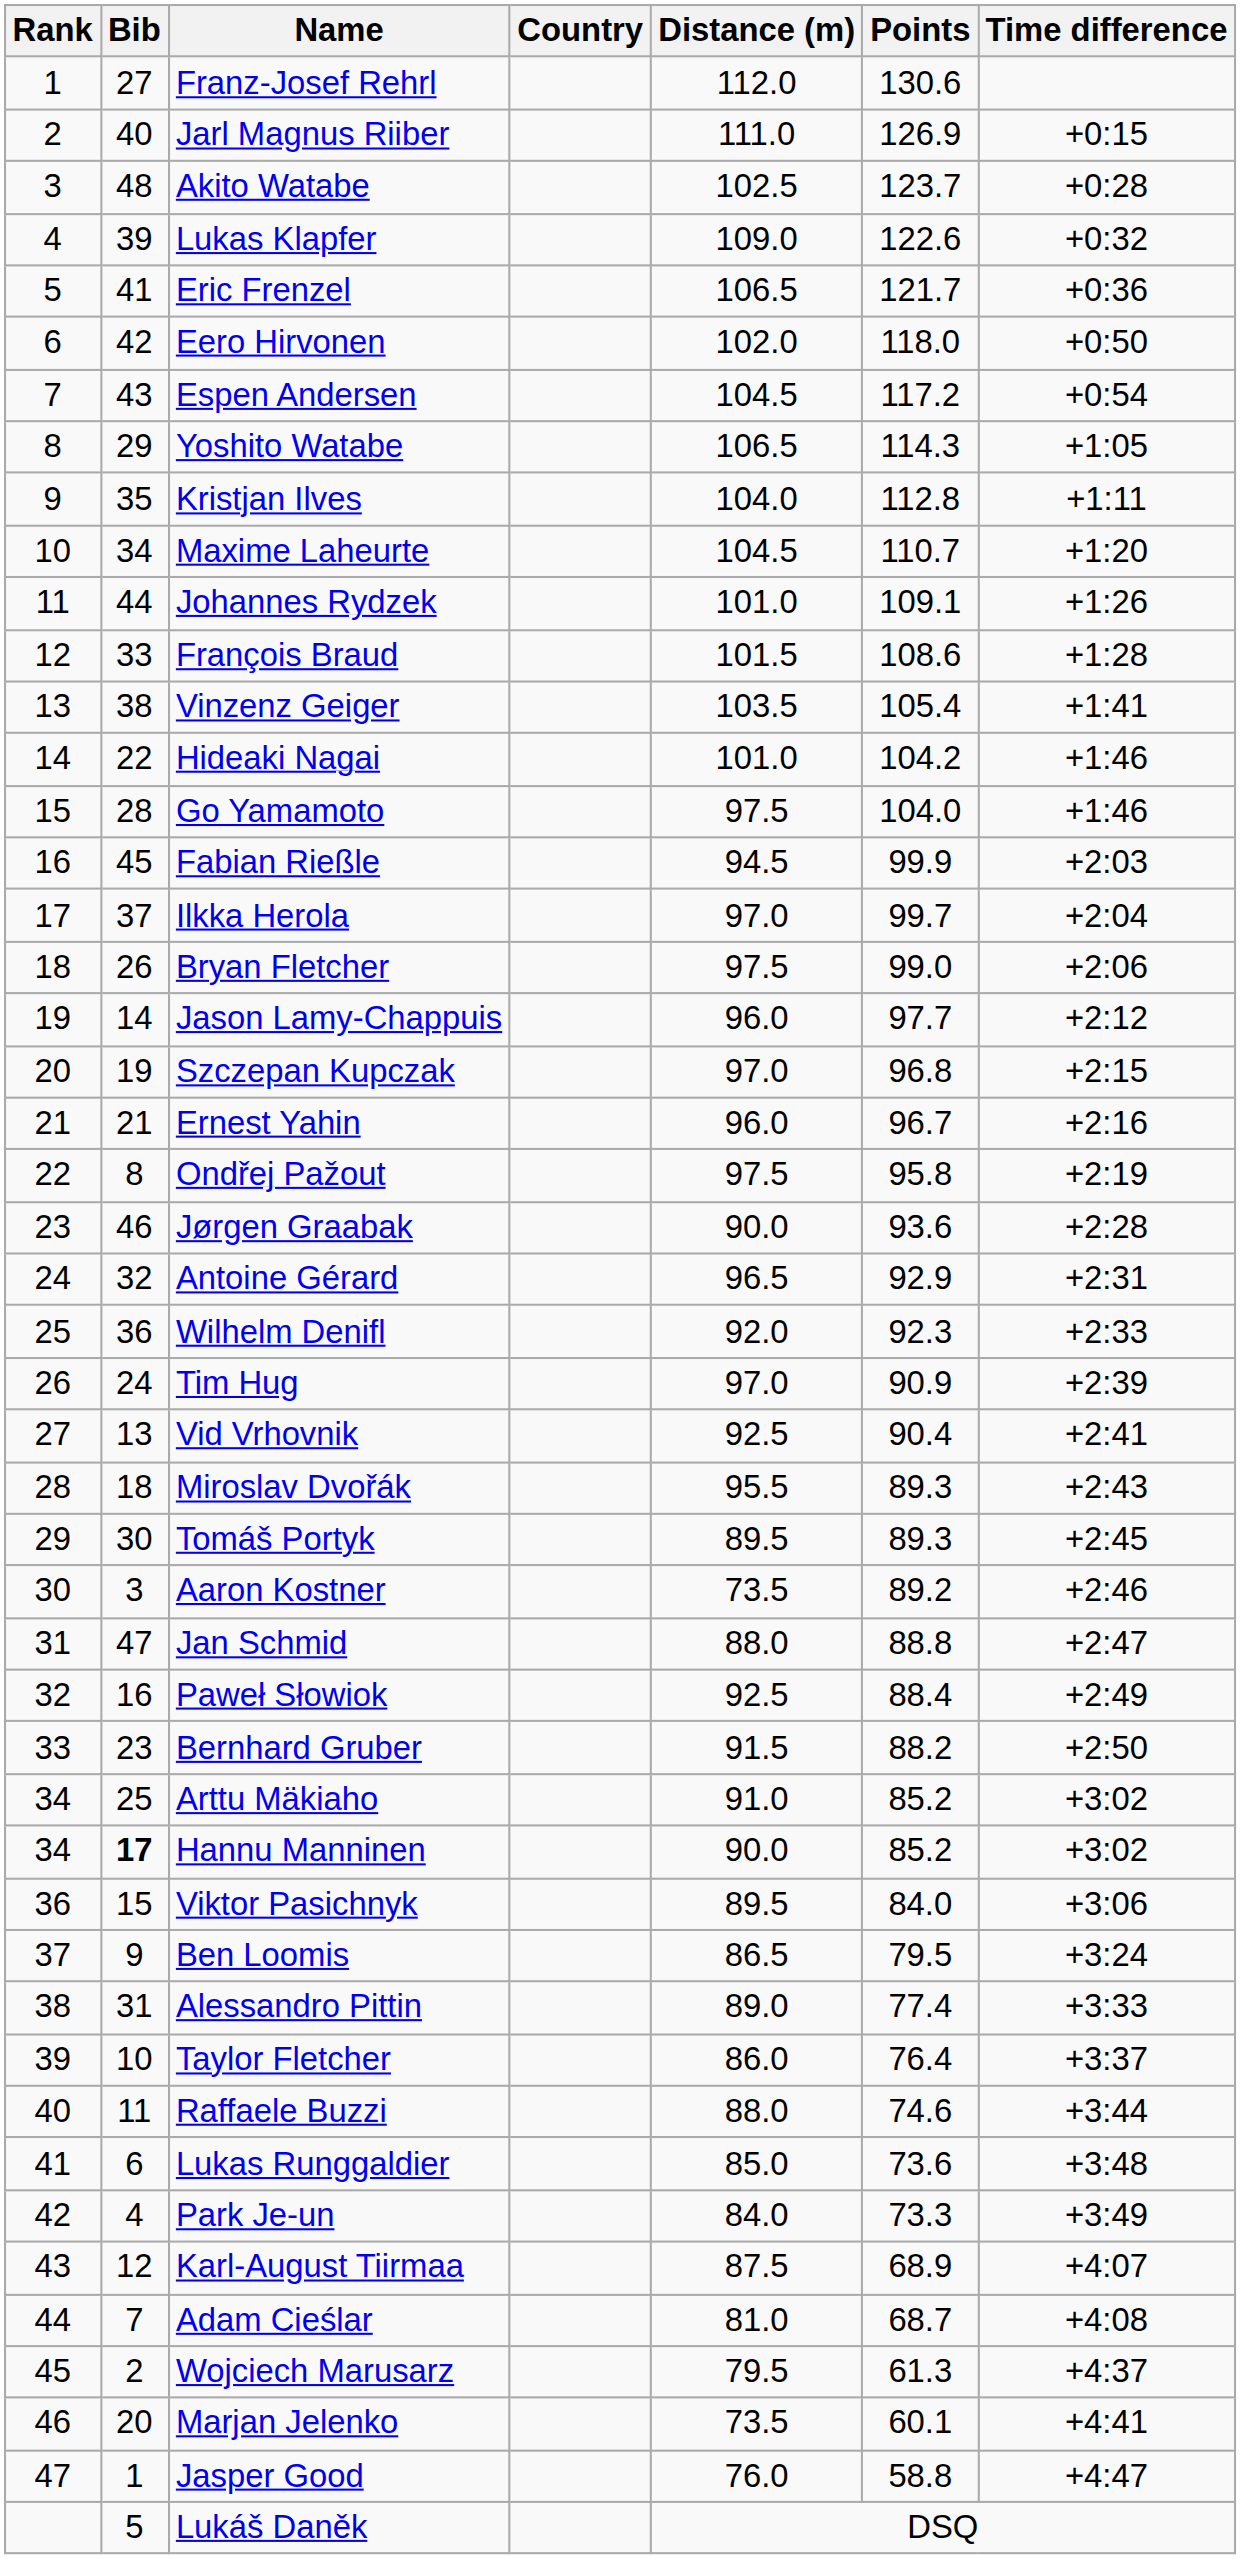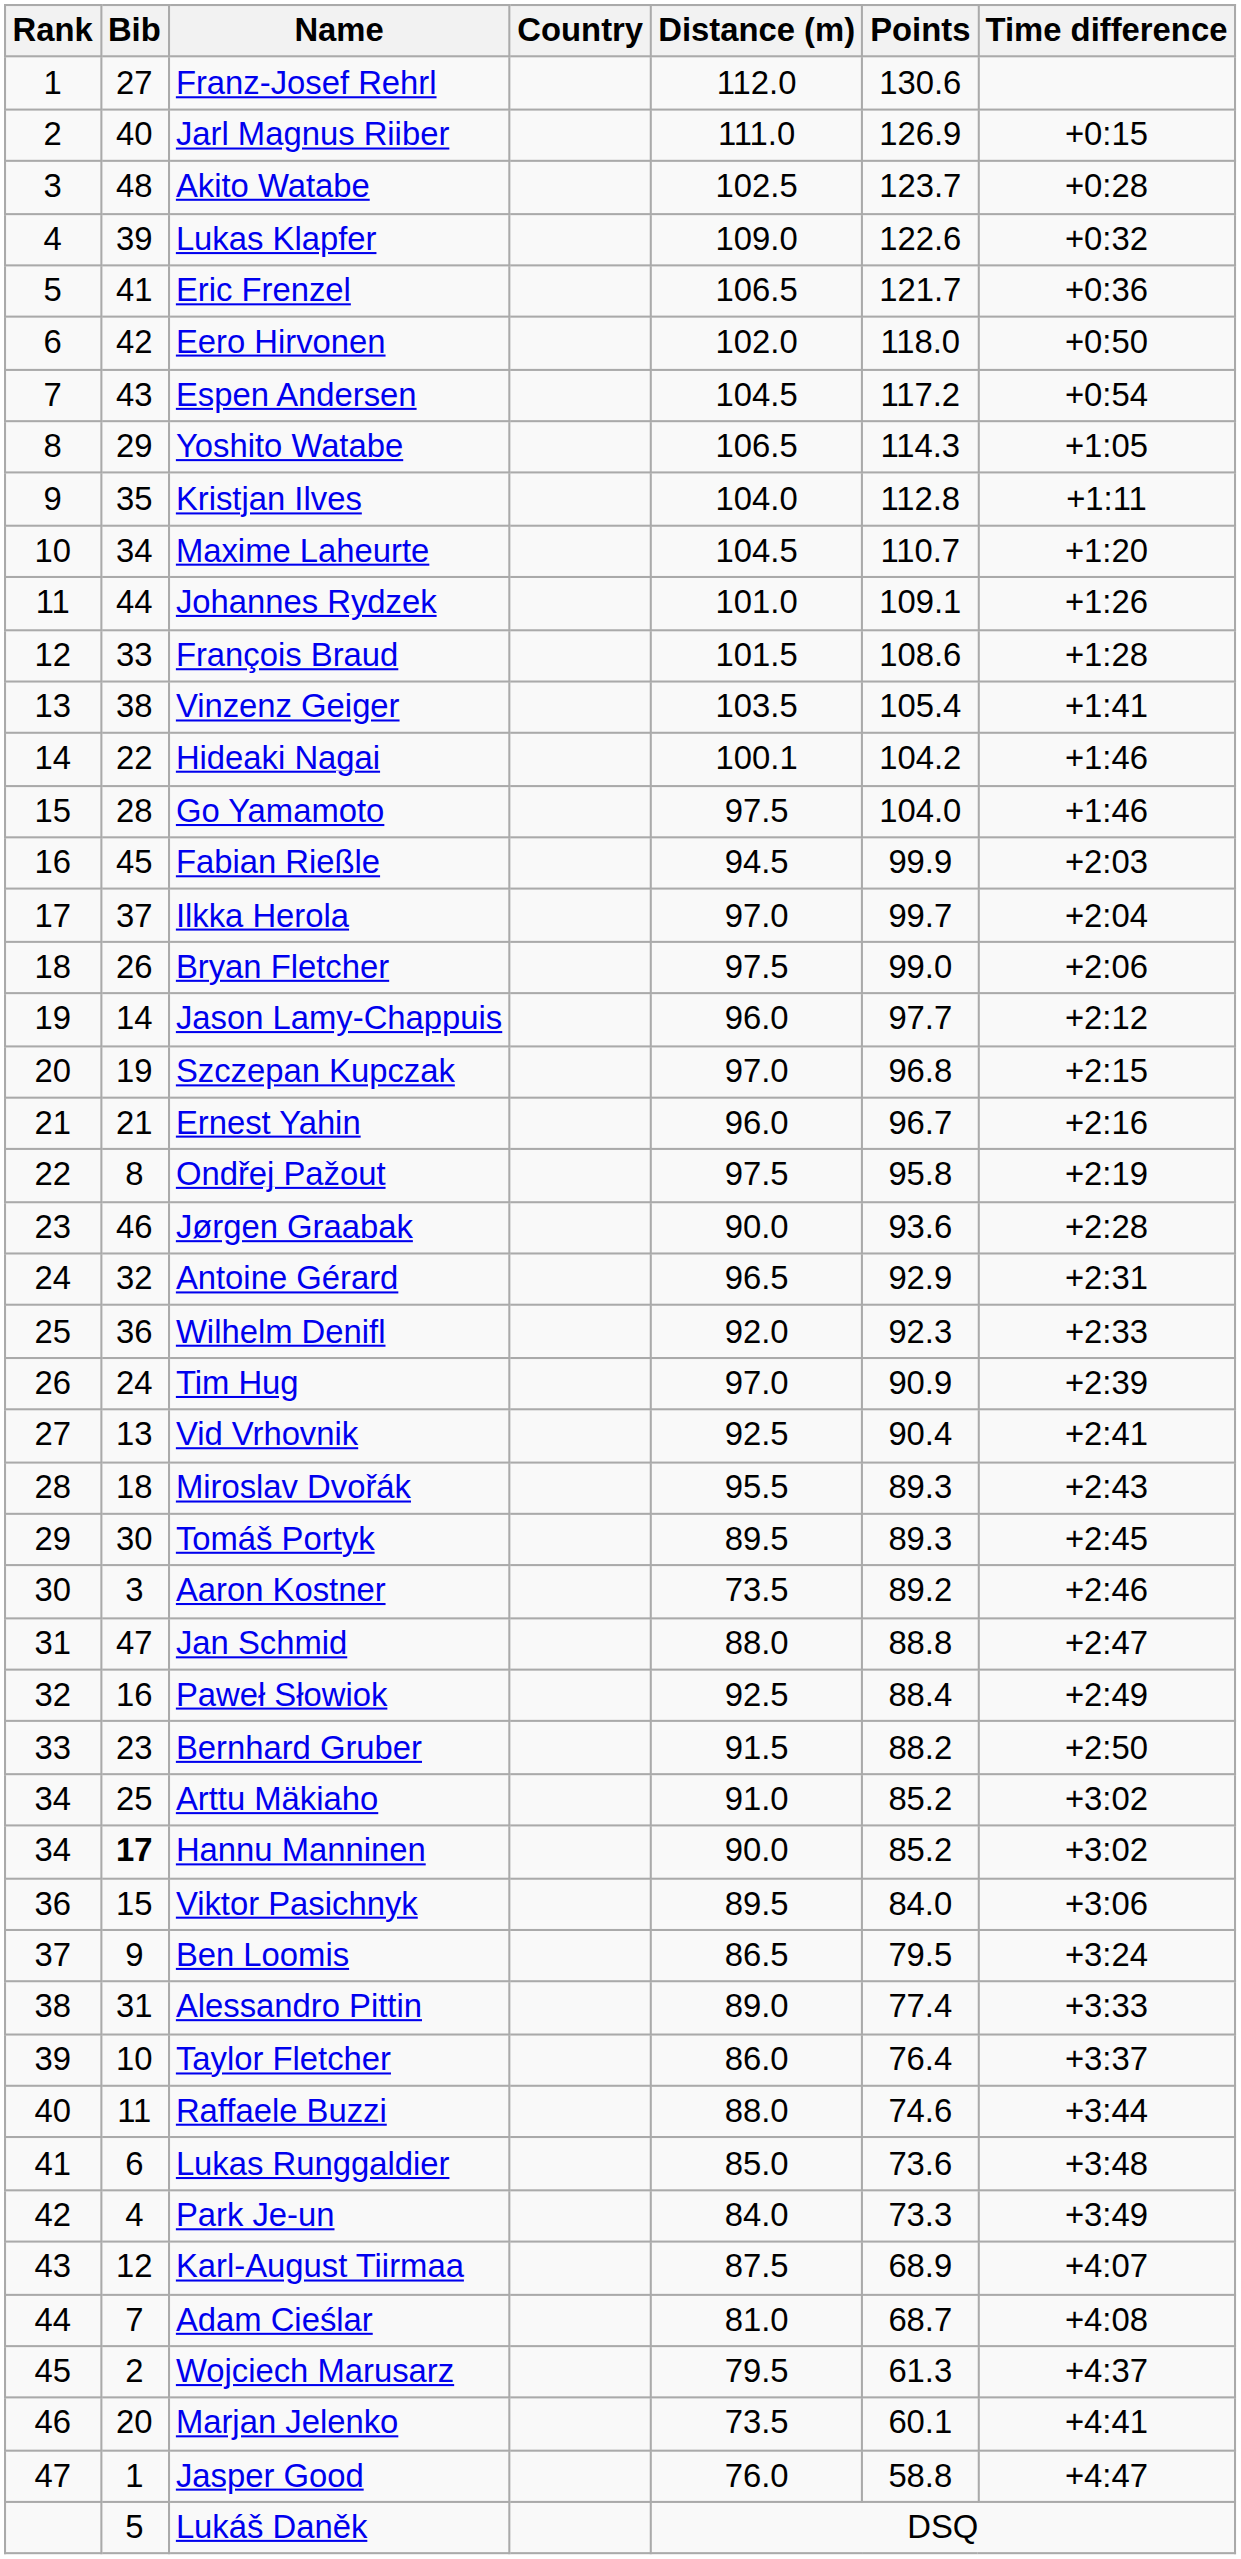 <table class="wikitable sortable" style="text-align:center">
 <tr>
 <th>Rank</th>
 <th>Bib</th>
 <th>Name</th>
 <th>Country</th>
 <th>Distance (m)</th>
 <th>Points</th>
 <th>Time difference</th>
 </tr>
 <tr>
 <td>1</td>
 <td>27</td>
 <td align="left"><a href='#'>Franz-Josef Rehrl</a></td>
 <td align="left"></td>
 <td>112.0</td>
 <td>130.6</td>
 <td></td>
 </tr>
 <tr>
 <td>2</td>
 <td>40</td>
 <td align="left"><a href='#'>Jarl Magnus Riiber</a></td>
 <td align="left"></td>
 <td>111.0</td>
 <td>126.9</td>
 <td>+0:15</td>
 </tr>
 <tr>
 <td>3</td>
 <td>48</td>
 <td align="left"><a href='#'>Akito Watabe</a></td>
 <td align="left"></td>
 <td>102.5</td>
 <td>123.7</td>
 <td>+0:28</td>
 </tr>
 <tr>
 <td>4</td>
 <td>39</td>
 <td align="left"><a href='#'>Lukas Klapfer</a></td>
 <td align="left"></td>
 <td>109.0</td>
 <td>122.6</td>
 <td>+0:32</td>
 </tr>
 <tr>
 <td>5</td>
 <td>41</td>
 <td align="left"><a href='#'>Eric Frenzel</a></td>
 <td align="left"></td>
 <td>106.5</td>
 <td>121.7</td>
 <td>+0:36</td>
 </tr>
 <tr>
 <td>6</td>
 <td>42</td>
 <td align="left"><a href='#'>Eero Hirvonen</a></td>
 <td align="left"></td>
 <td>102.0</td>
 <td>118.0</td>
 <td>+0:50</td>
 </tr>
 <tr>
 <td>7</td>
 <td>43</td>
 <td align="left"><a href='#'>Espen Andersen</a></td>
 <td align="left"></td>
 <td>104.5</td>
 <td>117.2</td>
 <td>+0:54</td>
 </tr>
 <tr>
 <td>8</td>
 <td>29</td>
 <td align="left"><a href='#'>Yoshito Watabe</a></td>
 <td align="left"></td>
 <td>106.5</td>
 <td>114.3</td>
 <td>+1:05</td>
 </tr>
 <tr>
 <td>9</td>
 <td>35</td>
 <td align="left"><a href='#'>Kristjan Ilves</a></td>
 <td align="left"></td>
 <td>104.0</td>
 <td>112.8</td>
 <td>+1:11</td>
 </tr>
 <tr>
 <td>10</td>
 <td>34</td>
 <td align="left"><a href='#'>Maxime Laheurte</a></td>
 <td align="left"></td>
 <td>104.5</td>
 <td>110.7</td>
 <td>+1:20</td>
 </tr>
 <tr>
 <td>11</td>
 <td>44</td>
 <td align="left"><a href='#'>Johannes Rydzek</a></td>
 <td align="left"></td>
 <td>101.0</td>
 <td>109.1</td>
 <td>+1:26</td>
 </tr>
 <tr>
 <td>12</td>
 <td>33</td>
 <td align="left"><a href='#'>François Braud</a></td>
 <td align="left"></td>
 <td>101.5</td>
 <td>108.6</td>
 <td>+1:28</td>
 </tr>
 <tr>
 <td>13</td>
 <td>38</td>
 <td align="left"><a href='#'>Vinzenz Geiger</a></td>
 <td align="left"></td>
 <td>103.5</td>
 <td>105.4</td>
 <td>+1:41</td>
 </tr>
 <tr>
 <td>14</td>
 <td>22</td>
 <td align="left"><a href='#'>Hideaki Nagai</a></td>
 <td align="left"></td>
-<td>101.0</td>
+<td>100.1</td>
 <td>104.2</td>
 <td>+1:46</td>
 </tr>
 <tr>
 <td>15</td>
 <td>28</td>
 <td align="left"><a href='#'>Go Yamamoto</a></td>
 <td align="left"></td>
 <td>97.5</td>
 <td>104.0</td>
 <td>+1:46</td>
 </tr>
 <tr>
 <td>16</td>
 <td>45</td>
 <td align="left"><a href='#'>Fabian Rießle</a></td>
 <td align="left"></td>
 <td>94.5</td>
 <td>99.9</td>
 <td>+2:03</td>
 </tr>
 <tr>
 <td>17</td>
 <td>37</td>
 <td align="left"><a href='#'>Ilkka Herola</a></td>
 <td align="left"></td>
 <td>97.0</td>
 <td>99.7</td>
 <td>+2:04</td>
 </tr>
 <tr>
 <td>18</td>
 <td>26</td>
 <td align="left"><a href='#'>Bryan Fletcher</a></td>
 <td align="left"></td>
 <td>97.5</td>
 <td>99.0</td>
 <td>+2:06</td>
 </tr>
 <tr>
 <td>19</td>
 <td>14</td>
 <td align="left"><a href='#'>Jason Lamy-Chappuis</a></td>
 <td align="left"></td>
 <td>96.0</td>
 <td>97.7</td>
 <td>+2:12</td>
 </tr>
 <tr>
 <td>20</td>
 <td>19</td>
 <td align="left"><a href='#'>Szczepan Kupczak</a></td>
 <td align="left"></td>
 <td>97.0</td>
 <td>96.8</td>
 <td>+2:15</td>
 </tr>
 <tr>
 <td>21</td>
 <td>21</td>
 <td align="left"><a href='#'>Ernest Yahin</a></td>
 <td align="left"></td>
 <td>96.0</td>
 <td>96.7</td>
 <td>+2:16</td>
 </tr>
 <tr>
 <td>22</td>
 <td>8</td>
 <td align="left"><a href='#'>Ondřej Pažout</a></td>
 <td align="left"></td>
 <td>97.5</td>
 <td>95.8</td>
 <td>+2:19</td>
 </tr>
 <tr>
 <td>23</td>
 <td>46</td>
 <td align="left"><a href='#'>Jørgen Graabak</a></td>
 <td align="left"></td>
 <td>90.0</td>
 <td>93.6</td>
 <td>+2:28</td>
 </tr>
 <tr>
 <td>24</td>
 <td>32</td>
 <td align="left"><a href='#'>Antoine Gérard</a></td>
 <td align="left"></td>
 <td>96.5</td>
 <td>92.9</td>
 <td>+2:31</td>
 </tr>
 <tr>
 <td>25</td>
 <td>36</td>
 <td align="left"><a href='#'>Wilhelm Denifl</a></td>
 <td align="left"></td>
 <td>92.0</td>
 <td>92.3</td>
 <td>+2:33</td>
 </tr>
 <tr>
 <td>26</td>
 <td>24</td>
 <td align="left"><a href='#'>Tim Hug</a></td>
 <td align="left"></td>
 <td>97.0</td>
 <td>90.9</td>
 <td>+2:39</td>
 </tr>
 <tr>
 <td>27</td>
 <td>13</td>
 <td align="left"><a href='#'>Vid Vrhovnik</a></td>
 <td align="left"></td>
 <td>92.5</td>
 <td>90.4</td>
 <td>+2:41</td>
 </tr>
 <tr>
 <td>28</td>
 <td>18</td>
 <td align="left"><a href='#'>Miroslav Dvořák</a></td>
 <td align="left"></td>
 <td>95.5</td>
 <td>89.3</td>
 <td>+2:43</td>
 </tr>
 <tr>
 <td>29</td>
 <td>30</td>
 <td align="left"><a href='#'>Tomáš Portyk</a></td>
 <td align="left"></td>
 <td>89.5</td>
 <td>89.3</td>
 <td>+2:45</td>
 </tr>
 <tr>
 <td>30</td>
 <td>3</td>
 <td align="left"><a href='#'>Aaron Kostner</a></td>
 <td align="left"></td>
 <td>73.5</td>
 <td>89.2</td>
 <td>+2:46</td>
 </tr>
 <tr>
 <td>31</td>
 <td>47</td>
 <td align="left"><a href='#'>Jan Schmid</a></td>
 <td align="left"></td>
 <td>88.0</td>
 <td>88.8</td>
 <td>+2:47</td>
 </tr>
 <tr>
 <td>32</td>
 <td>16</td>
 <td align="left"><a href='#'>Paweł Słowiok</a></td>
 <td align="left"></td>
 <td>92.5</td>
 <td>88.4</td>
 <td>+2:49</td>
 </tr>
 <tr>
 <td>33</td>
 <td>23</td>
 <td align="left"><a href='#'>Bernhard Gruber</a></td>
 <td align="left"></td>
 <td>91.5</td>
 <td>88.2</td>
 <td>+2:50</td>
 </tr>
 <tr>
 <td>34</td>
 <td>25</td>
 <td align="left"><a href='#'>Arttu Mäkiaho</a></td>
 <td align="left"></td>
 <td>91.0</td>
 <td>85.2</td>
 <td>+3:02</td>
 </tr>
 <tr>
 <td>34</td>
 <td><strong>17</strong></td>
 <td align="left"><a href='#'>Hannu Manninen</a></td>
 <td align="left"></td>
 <td>90.0</td>
 <td>85.2</td>
 <td>+3:02</td>
 </tr>
 <tr>
 <td>36</td>
 <td>15</td>
 <td align="left"><a href='#'>Viktor Pasichnyk</a></td>
 <td align="left"></td>
 <td>89.5</td>
 <td>84.0</td>
 <td>+3:06</td>
 </tr>
 <tr>
 <td>37</td>
 <td>9</td>
 <td align="left"><a href='#'>Ben Loomis</a></td>
 <td align="left"></td>
 <td>86.5</td>
 <td>79.5</td>
 <td>+3:24</td>
 </tr>
 <tr>
 <td>38</td>
 <td>31</td>
 <td align="left"><a href='#'>Alessandro Pittin</a></td>
 <td align="left"></td>
 <td>89.0</td>
 <td>77.4</td>
 <td>+3:33</td>
 </tr>
 <tr>
 <td>39</td>
 <td>10</td>
 <td align="left"><a href='#'>Taylor Fletcher</a></td>
 <td align="left"></td>
 <td>86.0</td>
 <td>76.4</td>
 <td>+3:37</td>
 </tr>
 <tr>
 <td>40</td>
 <td>11</td>
 <td align="left"><a href='#'>Raffaele Buzzi</a></td>
 <td align="left"></td>
 <td>88.0</td>
 <td>74.6</td>
 <td>+3:44</td>
 </tr>
 <tr>
 <td>41</td>
 <td>6</td>
 <td align="left"><a href='#'>Lukas Runggaldier</a></td>
 <td align="left"></td>
 <td>85.0</td>
 <td>73.6</td>
 <td>+3:48</td>
 </tr>
 <tr>
 <td>42</td>
 <td>4</td>
 <td align="left"><a href='#'>Park Je-un</a></td>
 <td align="left"></td>
 <td>84.0</td>
 <td>73.3</td>
 <td>+3:49</td>
 </tr>
 <tr>
 <td>43</td>
 <td>12</td>
 <td align="left"><a href='#'>Karl-August Tiirmaa</a></td>
 <td align="left"></td>
 <td>87.5</td>
 <td>68.9</td>
 <td>+4:07</td>
 </tr>
 <tr>
 <td>44</td>
 <td>7</td>
 <td align="left"><a href='#'>Adam Cieślar</a></td>
 <td align="left"></td>
 <td>81.0</td>
 <td>68.7</td>
 <td>+4:08</td>
 </tr>
 <tr>
 <td>45</td>
 <td>2</td>
 <td align="left"><a href='#'>Wojciech Marusarz</a></td>
 <td align="left"></td>
 <td>79.5</td>
 <td>61.3</td>
 <td>+4:37</td>
 </tr>
 <tr>
 <td>46</td>
 <td>20</td>
 <td align="left"><a href='#'>Marjan Jelenko</a></td>
 <td align="left"></td>
 <td>73.5</td>
 <td>60.1</td>
 <td>+4:41</td>
 </tr>
 <tr>
 <td>47</td>
 <td>1</td>
 <td align="left"><a href='#'>Jasper Good</a></td>
 <td align="left"></td>
 <td>76.0</td>
 <td>58.8</td>
 <td>+4:47</td>
 </tr>
 <tr>
 <td></td>
 <td>5</td>
 <td align="left"><a href='#'>Lukáš Daněk</a></td>
 <td align="left"></td>
 <td colspan="3">DSQ</td>
 </tr>
 </table>
